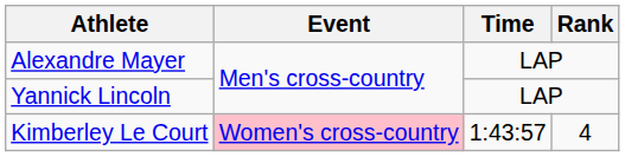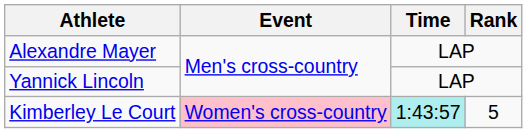 <table class="wikitable" style="font-size:90%; text-align:center">
 <tr>
 <th>Athlete</th>
 <th>Event</th>
 <th>Time</th>
 <th>Rank</th>
 </tr>
 <tr>
 <td align=left><a href='#'>Alexandre Mayer</a></td>
 <td align=left rowspan=2><a href='#'>Men's cross-country</a></td>
 <td colspan=2>LAP</td>
 </tr>
 <tr>
 <td align=left><a href='#'>Yannick Lincoln</a></td>
 <td colspan=2>LAP</td>
 </tr>
 <tr>
 <td align=left><a href='#'>Kimberley Le Court</a></td>
 <td align=left style="background: pink;"><a href='#'>Women's cross-country</a></td>
-<td>1:43:57</td>
-<td>4</td>
+<td style="background: paleturquoise;">1:43:57</td>
+<td>5</td>
 </tr>
 </table>
